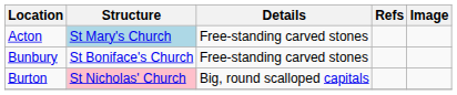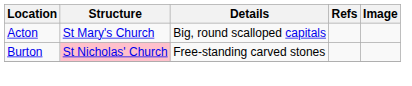 <table class="wikitable" style="text-align:left">
 <tr>
 <th>Location</th>
 <th>Structure</th>
 <th>Details</th>
 <th>Refs</th>
 <th>Image</th>
 </tr>
 <tr>
 <td><a href='#'>Acton</a></td>
-<td style="background: lightblue;"><a href='#'>St Mary's Church</a></td>
-<td>Free-standing carved stones</td>
-<td></td>
-<td></td>
-</tr>
-<tr>
-<td><a href='#'>Bunbury</a></td>
-<td><a href='#'>St Boniface's Church</a></td>
-<td>Free-standing carved stones</td>
+<td><a href='#'>St Mary's Church</a></td>
+<td>Big, round scalloped <a href='#'>capitals</a></td>
 <td></td>
 <td></td>
 </tr>
 <tr>
 <td><a href='#'>Burton</a></td>
 <td style="background: pink;"><a href='#'>St Nicholas' Church</a></td>
-<td>Big, round scalloped <a href='#'>capitals</a></td>
+<td>Free-standing carved stones</td>
 <td></td>
 <td></td>
 </tr>
 <tr>
 </tr>
 </table>
